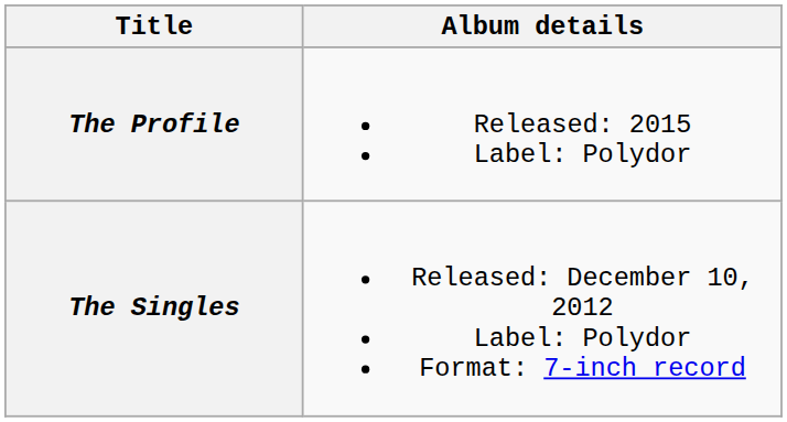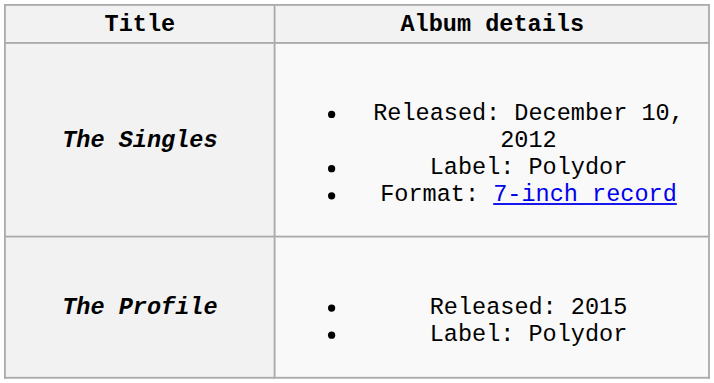 <table class="wikitable plainrowheaders" style="text-align:center;">
 <tr>
 <th scope="col" style="width:11em;">Title</th>
 <th scope="col" style="width:18em;">Album details</th>
 </tr>
 <tr>
+<th scope="row"><em>The Singles</em></th>
+<td><br><ul><li>Released: December 10, 2012</li><li>Label: Polydor</li><li>Format: <a href='#'>7-inch record</a></li></ul></td>
+</tr>
+<tr>
 <th scope="row"><em>The Profile</em></th>
 <td><br><ul><li>Released: 2015</li><li>Label: Polydor</li></ul></td>
 </tr>
-<tr>
-<th scope="row"><em>The Singles</em></th>
-<td><br><ul><li>Released: December 10, 2012</li><li>Label: Polydor</li><li>Format: <a href='#'>7-inch record</a></li></ul></td>
-</tr>
 </table>
